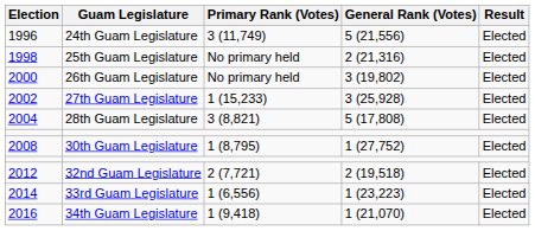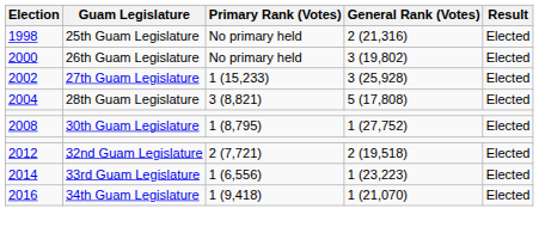 <table class="wikitable sortable" id="elections">
 <tr style="vertical-align:bottom;">
 <th>Election</th>
 <th>Guam Legislature</th>
 <th>Primary Rank (Votes)</th>
 <th>General Rank (Votes)</th>
 <th>Result</th>
-</tr>
-<tr>
-<td>1996</td>
-<td>24th Guam Legislature</td>
-<td>3 (11,749)</td>
-<td>5 (21,556)</td>
-<td>Elected</td>
 </tr>
 <tr>
 <td><a href='#'>1998</a></td>
 <td>25th Guam Legislature</td>
 <td>No primary held</td>
 <td>2 (21,316)</td>
 <td>Elected</td>
 </tr>
 <tr>
 <td><a href='#'>2000</a></td>
 <td>26th Guam Legislature</td>
 <td>No primary held</td>
 <td>3 (19,802)</td>
 <td>Elected</td>
 </tr>
 <tr>
 <td><a href='#'>2002</a></td>
 <td><a href='#'>27th Guam Legislature</a></td>
 <td>1 (15,233)</td>
 <td>3 (25,928)</td>
 <td>Elected</td>
 </tr>
 <tr>
 <td><a href='#'>2004</a></td>
 <td>28th Guam Legislature</td>
 <td>3 (8,821)</td>
 <td>5 (17,808)</td>
 <td>Elected</td>
 </tr>
 <tr>
 <td colspace=4></td>
 </tr>
 <tr>
 <td><a href='#'>2008</a></td>
 <td><a href='#'>30th Guam Legislature</a></td>
 <td>1 (8,795)</td>
 <td>1 (27,752)</td>
 <td>Elected</td>
 </tr>
 <tr>
 <td colspace=4></td>
 </tr>
 <tr>
 <td><a href='#'>2012</a></td>
 <td><a href='#'>32nd Guam Legislature</a></td>
 <td>2 (7,721)</td>
 <td>2 (19,518)</td>
 <td>Elected</td>
 </tr>
 <tr>
 <td><a href='#'>2014</a></td>
 <td><a href='#'>33rd Guam Legislature</a></td>
 <td>1 (6,556)</td>
 <td>1 (23,223)</td>
 <td>Elected</td>
 </tr>
 <tr>
 <td><a href='#'>2016</a></td>
 <td><a href='#'>34th Guam Legislature</a></td>
 <td>1 (9,418)</td>
 <td>1 (21,070)</td>
 <td>Elected</td>
 </tr>
 </table>
